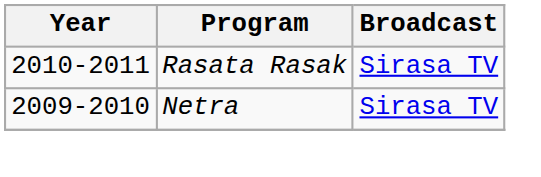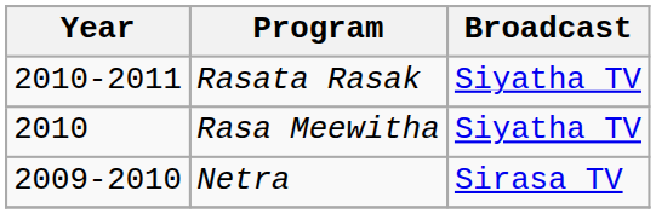 <table class="wikitable" style="font-size:95%;">
 <tr style="text-align:center;">
 <th>Year</th>
 <th>Program</th>
 <th>Broadcast</th>
 </tr>
 <tr>
 <td>2010-2011</td>
 <td><em>Rasata Rasak</em></td>
-<td><a href='#'>Sirasa TV</a></td>
+<td><a href='#'>Siyatha TV</a></td>
+</tr>
+<tr>
+<td>2010</td>
+<td><em>Rasa Meewitha</em></td>
+<td><a href='#'>Siyatha TV</a></td>
 </tr>
 <tr>
 <td>2009-2010</td>
 <td><em>Netra</em></td>
 <td><a href='#'>Sirasa TV</a></td>
 </tr>
 <tr>
 </tr>
 </table>
